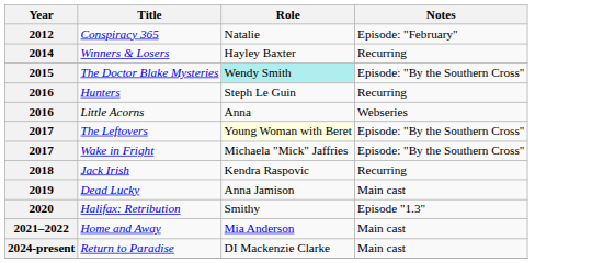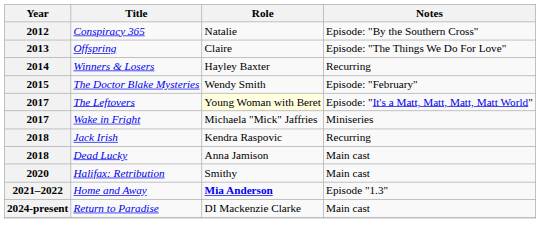 <table class="wikitable plainrowheaders sortable">
 <tr>
 <th scope="col">Year</th>
 <th scope="col">Title</th>
 <th scope="col">Role</th>
 <th scope="col" class="unsortable">Notes</th>
 </tr>
 <tr>
 <th scope="row">2012</th>
 <td><em><a href='#'>Conspiracy 365</a></em></td>
 <td>Natalie</td>
-<td>Episode: "February"</td>
+<td>Episode: "By the Southern Cross"</td>
+</tr>
+<tr>
+<th scope="row">2013</th>
+<td><em><a href='#'>Offspring</a></em></td>
+<td>Claire</td>
+<td>Episode: "The Things We Do For Love"</td>
 </tr>
 <tr>
 <th scope="row">2014</th>
 <td><em><a href='#'>Winners & Losers</a></em></td>
 <td>Hayley Baxter</td>
 <td>Recurring</td>
 </tr>
 <tr>
 <th scope="row">2015</th>
 <td><em><a href='#'>The Doctor Blake Mysteries</a></em></td>
-<td style="background: paleturquoise;">Wendy Smith</td>
-<td>Episode: "By the Southern Cross"</td>
-</tr>
-<tr>
-<th scope="row">2016</th>
-<td><em><a href='#'>Hunters</a></em></td>
-<td>Steph Le Guin</td>
-<td>Recurring</td>
-</tr>
-<tr>
-<th scope="row">2016</th>
-<td><em>Little Acorns</em></td>
-<td>Anna</td>
-<td>Webseries</td>
+<td>Wendy Smith</td>
+<td>Episode: "February"</td>
 </tr>
 <tr>
 <th scope="row">2017</th>
 <td><em><a href='#'>The Leftovers</a></em></td>
 <td style="background: lightyellow;">Young Woman with Beret</td>
-<td>Episode: "By the Southern Cross"</td>
+<td>Episode: "<a href='#'>It's a Matt, Matt, Matt, Matt World</a>"</td>
 </tr>
 <tr>
 <th scope="row">2017</th>
 <td><em><a href='#'>Wake in Fright</a></em></td>
 <td>Michaela "Mick" Jaffries</td>
-<td>Episode: "By the Southern Cross"</td>
+<td>Miniseries</td>
 </tr>
 <tr>
 <th scope="row">2018</th>
 <td><em><a href='#'>Jack Irish</a></em></td>
 <td>Kendra Raspovic</td>
 <td>Recurring</td>
 </tr>
 <tr>
-<th scope="row">2019</th>
+<th scope="row">2018</th>
 <td><em><a href='#'>Dead Lucky</a></em></td>
 <td>Anna Jamison</td>
 <td>Main cast</td>
 </tr>
 <tr>
 <th scope="row">2020</th>
 <td><em><a href='#'>Halifax: Retribution</a></em></td>
 <td>Smithy</td>
-<td>Episode "1.3"</td>
+<td>Main cast</td>
 </tr>
 <tr>
 <th scope="row">2021–2022</th>
 <td><em><a href='#'>Home and Away</a></em></td>
-<td><a href='#'>Mia Anderson</a></td>
-<td>Main cast</td>
+<td><strong><a href='#'>Mia Anderson</a></strong></td>
+<td>Episode "1.3"</td>
 </tr>
 <tr>
 <th scope="row">2024-present</th>
 <td><em><a href='#'>Return to Paradise</a></em></td>
 <td>DI Mackenzie Clarke</td>
 <td>Main cast</td>
 </tr>
 <tr>
 </tr>
 </table>
